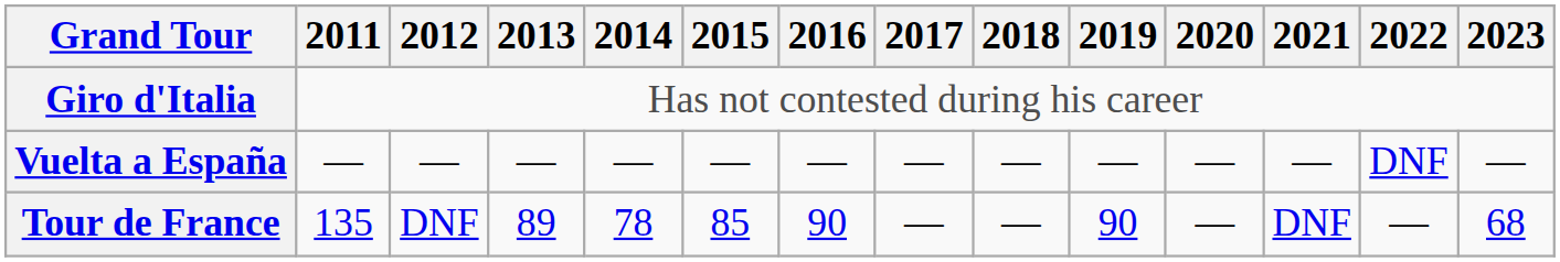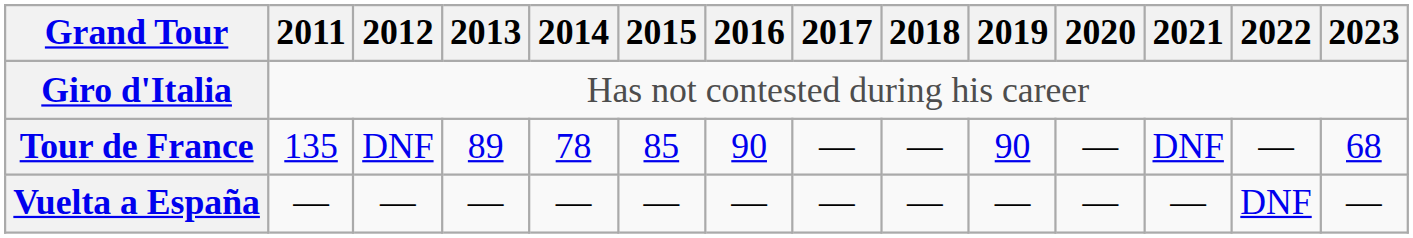 <table class="wikitable plainrowheaders">
 <tr>
 <th scope="col"><a href='#'>Grand Tour</a></th>
 <th scope="col">2011</th>
 <th scope="col">2012</th>
 <th scope="col">2013</th>
 <th scope="col">2014</th>
 <th scope="col">2015</th>
 <th scope="col">2016</th>
 <th scope="col">2017</th>
 <th scope="col">2018</th>
 <th scope="col">2019</th>
 <th scope="col">2020</th>
 <th scope="col">2021</th>
 <th scope="col">2022</th>
 <th scope="col">2023</th>
 </tr>
 <tr style="text-align:center;">
 <th scope="row"> <a href='#'>Giro d'Italia</a></th>
 <td style="color:#4d4d4d;" colspan=13>Has not contested during his career</td>
 </tr>
 <tr style="text-align:center;">
+<th scope="row"> <a href='#'>Tour de France</a></th>
+<td><a href='#'>135</a></td>
+<td><a href='#'>DNF</a></td>
+<td><a href='#'>89</a></td>
+<td><a href='#'>78</a></td>
+<td><a href='#'>85</a></td>
+<td><a href='#'>90</a></td>
+<td>—</td>
+<td>—</td>
+<td><a href='#'>90</a></td>
+<td>—</td>
+<td><a href='#'>DNF</a></td>
+<td>—</td>
+<td><a href='#'>68</a></td>
+</tr>
+<tr style="text-align:center;">
 <th scope="row"> <a href='#'>Vuelta a España</a></th>
 <td>—</td>
 <td>—</td>
 <td>—</td>
 <td>—</td>
 <td>—</td>
 <td>—</td>
 <td>—</td>
 <td>—</td>
 <td>—</td>
 <td>—</td>
 <td>—</td>
 <td><a href='#'>DNF</a></td>
 <td>—</td>
 </tr>
-<tr style="text-align:center;">
-<th scope="row"> <a href='#'>Tour de France</a></th>
-<td><a href='#'>135</a></td>
-<td><a href='#'>DNF</a></td>
-<td><a href='#'>89</a></td>
-<td><a href='#'>78</a></td>
-<td><a href='#'>85</a></td>
-<td><a href='#'>90</a></td>
-<td>—</td>
-<td>—</td>
-<td><a href='#'>90</a></td>
-<td>—</td>
-<td><a href='#'>DNF</a></td>
-<td>—</td>
-<td><a href='#'>68</a></td>
-</tr>
 </table>
